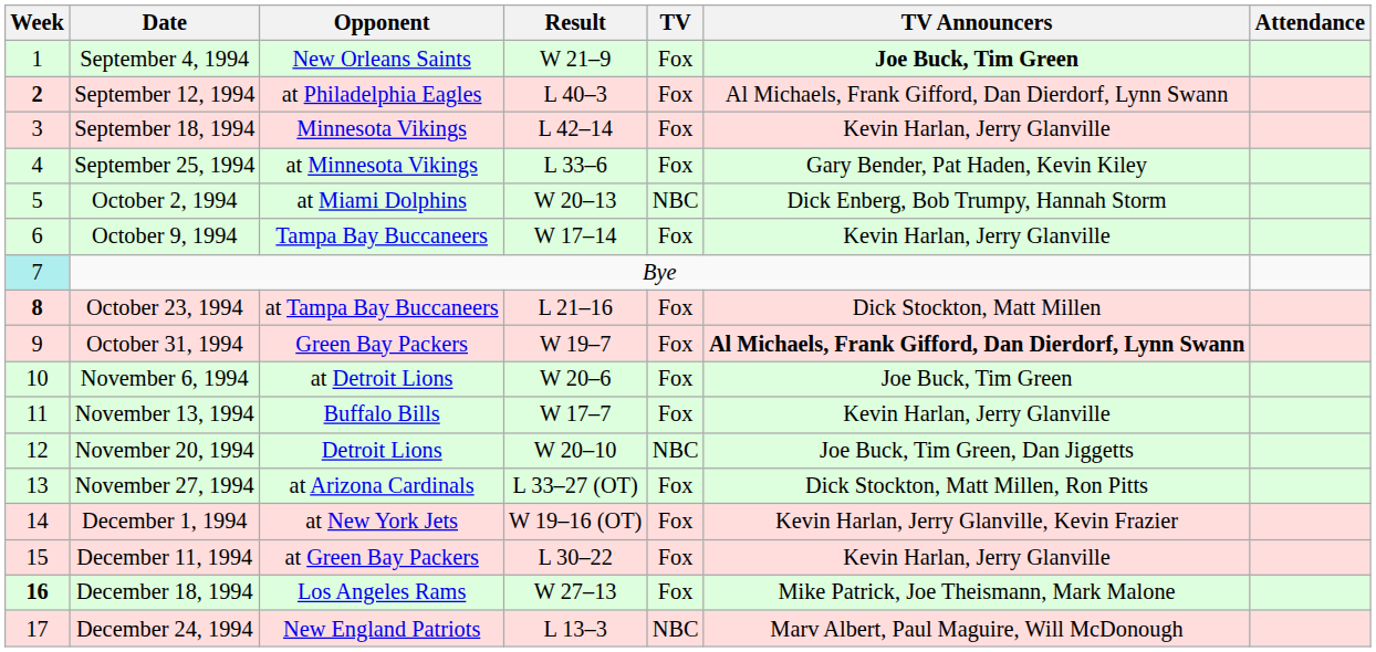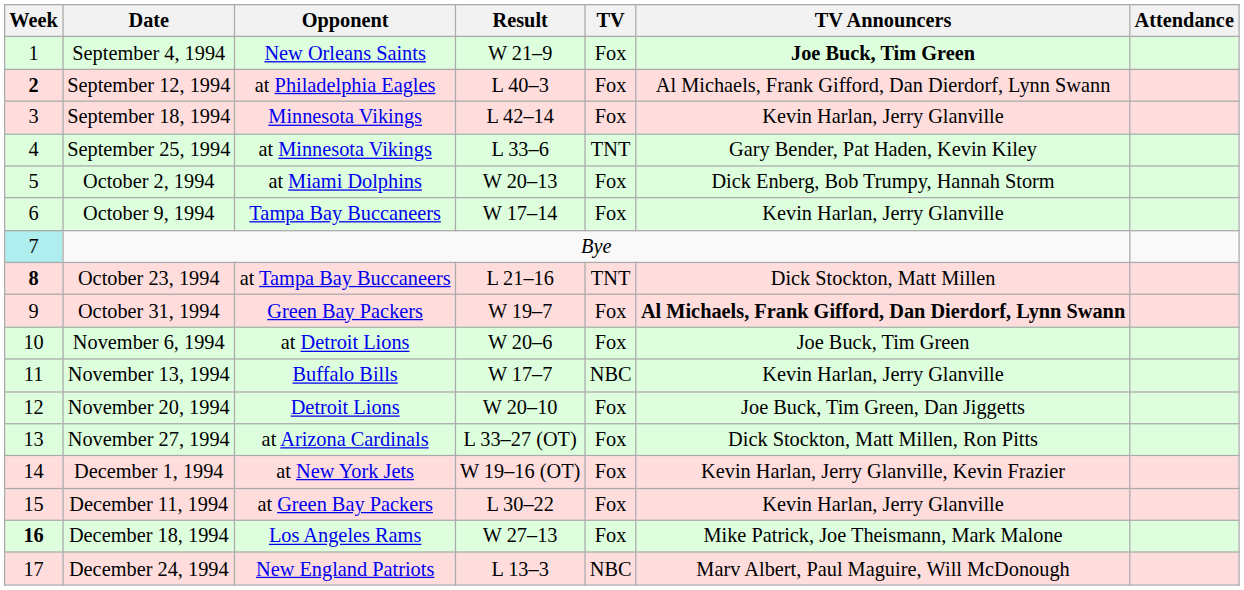 <table class="wikitable" align="center">
 <tr>
 <th>Week</th>
 <th>Date</th>
 <th>Opponent</th>
 <th>Result</th>
 <th>TV</th>
 <th>TV Announcers</th>
 <th>Attendance</th>
 </tr>
 <tr style="background: #ddffdd;" align="center">
 <td>1</td>
 <td>September 4, 1994</td>
 <td><a href='#'>New Orleans Saints</a></td>
 <td>W 21–9</td>
 <td>Fox</td>
 <td><strong>Joe Buck, Tim Green</strong></td>
 <td></td>
 </tr>
 <tr style="background: #ffdddd;" align="center">
 <td><strong>2</strong></td>
 <td>September 12, 1994</td>
 <td>at <a href='#'>Philadelphia Eagles</a></td>
 <td>L 40–3</td>
 <td>Fox</td>
 <td>Al Michaels, Frank Gifford, Dan Dierdorf, Lynn Swann</td>
 <td></td>
 </tr>
 <tr style="background: #ffdddd;" align="center">
 <td>3</td>
 <td>September 18, 1994</td>
 <td><a href='#'>Minnesota Vikings</a></td>
 <td>L 42–14</td>
 <td>Fox</td>
 <td>Kevin Harlan, Jerry Glanville</td>
 <td></td>
 </tr>
 <tr style="background: #ddffdd;" align="center">
 <td>4</td>
 <td>September 25, 1994</td>
 <td>at <a href='#'>Minnesota Vikings</a></td>
 <td>L 33–6</td>
-<td>Fox</td>
+<td>TNT</td>
 <td>Gary Bender, Pat Haden, Kevin Kiley</td>
 <td></td>
 </tr>
 <tr style="background: #ddffdd;" align="center">
 <td>5</td>
 <td>October 2, 1994</td>
 <td>at <a href='#'>Miami Dolphins</a></td>
 <td>W 20–13</td>
-<td>NBC</td>
+<td>Fox</td>
 <td>Dick Enberg, Bob Trumpy, Hannah Storm</td>
 <td></td>
 </tr>
 <tr style="background: #ddffdd;" align="center">
 <td>6</td>
 <td>October 9, 1994</td>
 <td><a href='#'>Tampa Bay Buccaneers</a></td>
 <td>W 17–14</td>
 <td>Fox</td>
 <td>Kevin Harlan, Jerry Glanville</td>
 <td></td>
 </tr>
 <tr align="center">
 <td style="background: paleturquoise;">7</td>
 <td colspan="5" align="center"><em>Bye</em></td>
 </tr>
 <tr style="background: #ffdddd;" align="center">
 <td><strong>8</strong></td>
 <td>October 23, 1994</td>
 <td>at <a href='#'>Tampa Bay Buccaneers</a></td>
 <td>L 21–16</td>
-<td>Fox</td>
+<td>TNT</td>
 <td>Dick Stockton, Matt Millen</td>
 <td></td>
 </tr>
 <tr style="background: #ffdddd;" align="center">
 <td>9</td>
 <td>October 31, 1994</td>
 <td><a href='#'>Green Bay Packers</a></td>
 <td>W 19–7</td>
 <td>Fox</td>
 <td><strong>Al Michaels, Frank Gifford, Dan Dierdorf, Lynn Swann</strong></td>
 <td></td>
 </tr>
 <tr style="background: #ddffdd;" align="center">
 <td>10</td>
 <td>November 6, 1994</td>
 <td>at <a href='#'>Detroit Lions</a></td>
 <td>W 20–6</td>
 <td>Fox</td>
 <td>Joe Buck, Tim Green</td>
 <td></td>
 </tr>
 <tr style="background: #ddffdd;" align="center">
 <td>11</td>
 <td>November 13, 1994</td>
 <td><a href='#'>Buffalo Bills</a></td>
 <td>W 17–7</td>
-<td>Fox</td>
+<td>NBC</td>
 <td>Kevin Harlan, Jerry Glanville</td>
 <td></td>
 </tr>
 <tr style="background: #ddffdd;" align="center">
 <td>12</td>
 <td>November 20, 1994</td>
 <td><a href='#'>Detroit Lions</a></td>
 <td>W 20–10</td>
-<td>NBC</td>
+<td>Fox</td>
 <td>Joe Buck, Tim Green, Dan Jiggetts</td>
 <td></td>
 </tr>
 <tr style="background: #ddffdd;" align="center">
 <td>13</td>
 <td>November 27, 1994</td>
 <td>at <a href='#'>Arizona Cardinals</a></td>
 <td>L 33–27 (OT)</td>
 <td>Fox</td>
 <td>Dick Stockton, Matt Millen, Ron Pitts</td>
 <td></td>
 </tr>
 <tr style="background: #ffdddd;" align="center">
 <td>14</td>
 <td>December 1, 1994</td>
 <td>at <a href='#'>New York Jets</a></td>
 <td>W 19–16 (OT)</td>
 <td>Fox</td>
 <td>Kevin Harlan, Jerry Glanville, Kevin Frazier</td>
 <td></td>
 </tr>
 <tr style="background: #ffdddd;" align="center">
 <td>15</td>
 <td>December 11, 1994</td>
 <td>at <a href='#'>Green Bay Packers</a></td>
 <td>L 30–22</td>
 <td>Fox</td>
 <td>Kevin Harlan, Jerry Glanville</td>
 <td></td>
 </tr>
 <tr style="background: #ddffdd;" align="center">
 <td><strong>16</strong></td>
 <td>December 18, 1994</td>
 <td><a href='#'>Los Angeles Rams</a></td>
 <td>W 27–13</td>
 <td>Fox</td>
 <td>Mike Patrick, Joe Theismann, Mark Malone</td>
 <td></td>
 </tr>
 <tr style="background: #ffdddd;" align="center">
 <td>17</td>
 <td>December 24, 1994</td>
 <td><a href='#'>New England Patriots</a></td>
 <td>L 13–3</td>
 <td>NBC</td>
 <td>Marv Albert, Paul Maguire, Will McDonough</td>
 <td></td>
 </tr>
 </table>
